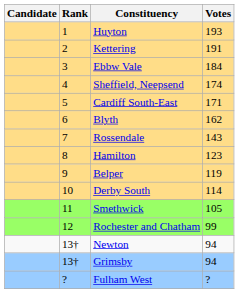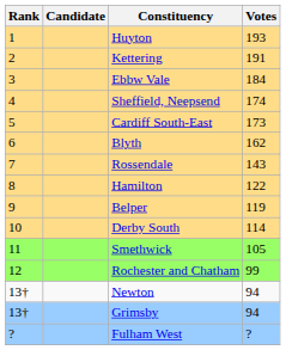 <table class="wikitable sortable">
 <tr>
+<th>Rank<br></th>
 <th>Candidate<br></th>
-<th>Rank<br></th>
 <th>Constituency<br></th>
 <th>Votes<br></th>
 </tr>
 <tr bgcolor=ffdd88>
+<td>1</td>
 <td></td>
-<td>1</td>
 <td><a href='#'>Huyton</a></td>
 <td>193</td>
 </tr>
 <tr bgcolor=ffdd88>
+<td>2</td>
 <td></td>
-<td>2</td>
 <td><a href='#'>Kettering</a></td>
 <td>191</td>
 </tr>
 <tr bgcolor=ffdd88>
+<td>3</td>
 <td></td>
-<td>3</td>
 <td><a href='#'>Ebbw Vale</a></td>
 <td>184</td>
 </tr>
 <tr bgcolor=ffdd88>
+<td>4</td>
 <td></td>
-<td>4</td>
 <td><a href='#'>Sheffield, Neepsend</a></td>
 <td>174</td>
 </tr>
 <tr bgcolor=ffdd88>
+<td>5</td>
 <td></td>
-<td>5</td>
 <td><a href='#'>Cardiff South-East</a></td>
-<td>171</td>
+<td>173</td>
 </tr>
 <tr bgcolor=ffdd88>
+<td>6</td>
 <td></td>
-<td>6</td>
 <td><a href='#'>Blyth</a></td>
 <td>162</td>
 </tr>
 <tr bgcolor=ffdd88>
+<td>7</td>
 <td></td>
-<td>7</td>
 <td><a href='#'>Rossendale</a></td>
 <td>143</td>
 </tr>
 <tr bgcolor=ffdd88>
+<td>8</td>
 <td></td>
-<td>8</td>
 <td><a href='#'>Hamilton</a></td>
-<td>123</td>
+<td>122</td>
 </tr>
 <tr bgcolor=ffdd88>
+<td>9</td>
 <td></td>
-<td>9</td>
 <td><a href='#'>Belper</a></td>
 <td>119</td>
 </tr>
 <tr bgcolor=ffdd88>
+<td>10</td>
 <td></td>
-<td>10</td>
 <td><a href='#'>Derby South</a></td>
 <td>114</td>
 </tr>
 <tr bgcolor=99ff66>
+<td>11</td>
 <td></td>
-<td>11</td>
 <td><a href='#'>Smethwick</a></td>
 <td>105</td>
 </tr>
 <tr bgcolor=99ff66>
+<td>12</td>
 <td></td>
-<td>12</td>
 <td><a href='#'>Rochester and Chatham</a></td>
 <td>99</td>
 </tr>
 <tr>
+<td>13†</td>
 <td></td>
-<td>13†</td>
 <td><a href='#'>Newton</a></td>
 <td>94</td>
 </tr>
 <tr bgcolor=99ccff>
+<td>13†</td>
 <td></td>
-<td>13†</td>
 <td><a href='#'>Grimsby</a></td>
 <td>94</td>
 </tr>
 <tr bgcolor=99ccff>
+<td>?</td>
 <td></td>
-<td>?</td>
 <td><a href='#'>Fulham West</a></td>
 <td>?</td>
 </tr>
 </table>
